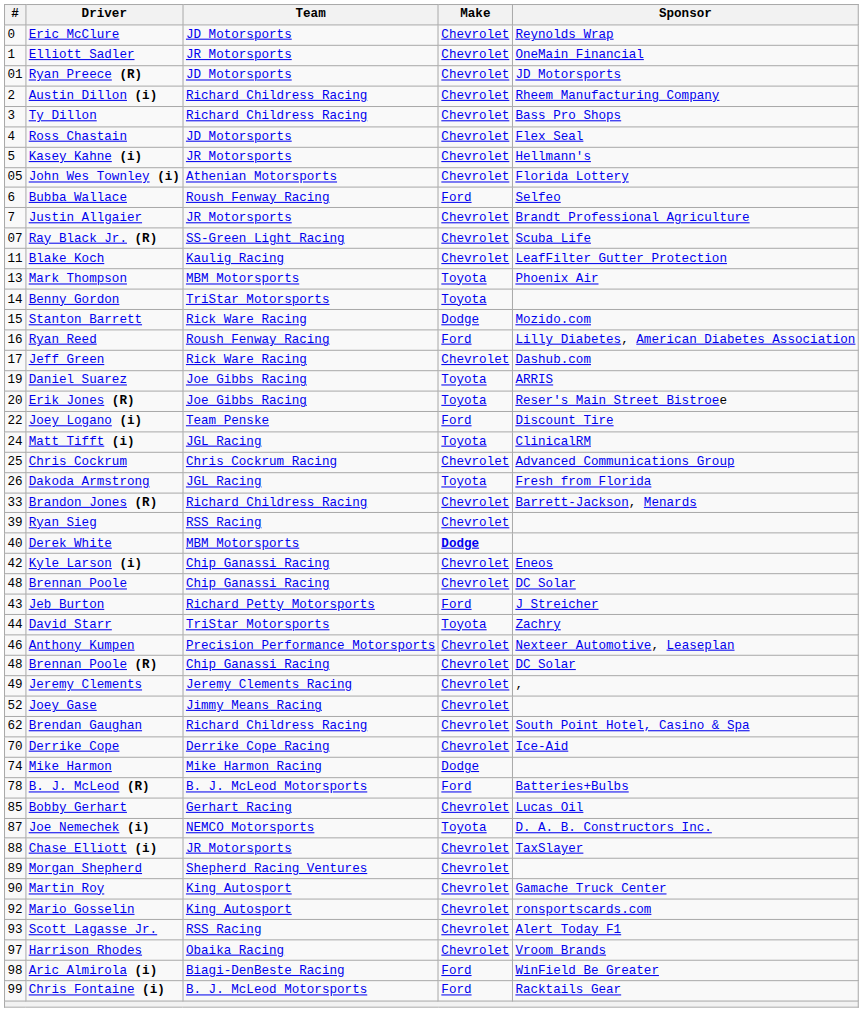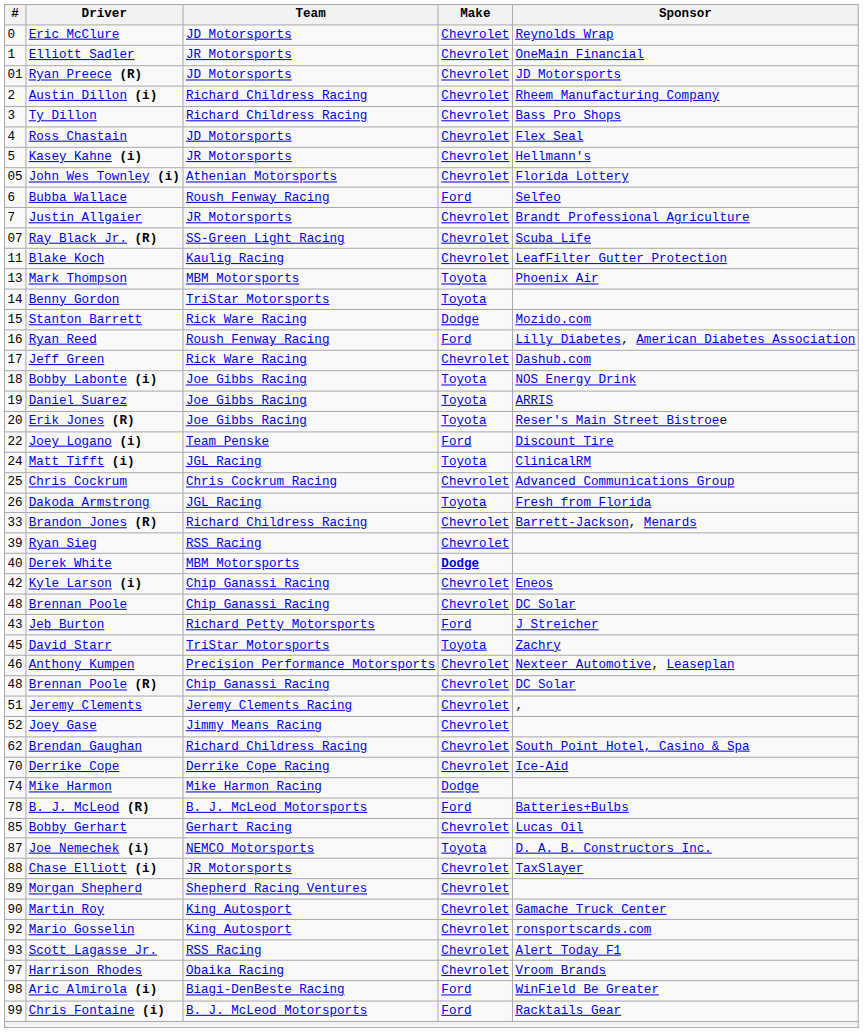 <table class="wikitable" style="font-size:95%">
 <tr>
 <th>#</th>
 <th>Driver</th>
 <th>Team</th>
 <th>Make</th>
 <th>Sponsor</th>
 </tr>
 <tr>
 <td>0</td>
 <td><a href='#'>Eric McClure</a></td>
 <td><a href='#'>JD Motorsports</a></td>
 <td><a href='#'>Chevrolet</a></td>
 <td><a href='#'>Reynolds Wrap</a></td>
 </tr>
 <tr>
 <td>1</td>
 <td><a href='#'>Elliott Sadler</a></td>
 <td><a href='#'>JR Motorsports</a></td>
 <td><a href='#'>Chevrolet</a></td>
 <td><a href='#'>OneMain Financial</a></td>
 </tr>
 <tr>
 <td>01</td>
 <td><a href='#'>Ryan Preece</a> <strong>(R)</strong></td>
 <td><a href='#'>JD Motorsports</a></td>
 <td><a href='#'>Chevrolet</a></td>
 <td><a href='#'>JD Motorsports</a></td>
 </tr>
 <tr>
 <td>2</td>
 <td><a href='#'>Austin Dillon</a> <strong>(i)</strong></td>
 <td><a href='#'>Richard Childress Racing</a></td>
 <td><a href='#'>Chevrolet</a></td>
 <td><a href='#'>Rheem Manufacturing Company</a></td>
 </tr>
 <tr>
 <td>3</td>
 <td><a href='#'>Ty Dillon</a></td>
 <td><a href='#'>Richard Childress Racing</a></td>
 <td><a href='#'>Chevrolet</a></td>
 <td><a href='#'>Bass Pro Shops</a></td>
 </tr>
 <tr>
 <td>4</td>
 <td><a href='#'>Ross Chastain</a></td>
 <td><a href='#'>JD Motorsports</a></td>
 <td><a href='#'>Chevrolet</a></td>
 <td><a href='#'>Flex Seal</a></td>
 </tr>
 <tr>
 <td>5</td>
 <td><a href='#'>Kasey Kahne</a> <strong>(i)</strong></td>
 <td><a href='#'>JR Motorsports</a></td>
 <td><a href='#'>Chevrolet</a></td>
 <td><a href='#'>Hellmann's</a></td>
 </tr>
 <tr>
 <td>05</td>
 <td><a href='#'>John Wes Townley</a> <strong>(i)</strong></td>
 <td><a href='#'>Athenian Motorsports</a></td>
 <td><a href='#'>Chevrolet</a></td>
 <td><a href='#'>Florida Lottery</a></td>
 </tr>
 <tr>
 <td>6</td>
 <td><a href='#'>Bubba Wallace</a></td>
 <td><a href='#'>Roush Fenway Racing</a></td>
 <td><a href='#'>Ford</a></td>
 <td><a href='#'>Selfeo</a></td>
 </tr>
 <tr>
 <td>7</td>
 <td><a href='#'>Justin Allgaier</a></td>
 <td><a href='#'>JR Motorsports</a></td>
 <td><a href='#'>Chevrolet</a></td>
 <td><a href='#'>Brandt Professional Agriculture</a></td>
 </tr>
 <tr>
 <td>07</td>
 <td><a href='#'>Ray Black Jr.</a> <strong>(R)</strong></td>
 <td><a href='#'>SS-Green Light Racing</a></td>
 <td><a href='#'>Chevrolet</a></td>
 <td><a href='#'>Scuba Life</a></td>
 </tr>
 <tr>
 <td>11</td>
 <td><a href='#'>Blake Koch</a></td>
 <td><a href='#'>Kaulig Racing</a></td>
 <td><a href='#'>Chevrolet</a></td>
 <td><a href='#'>LeafFilter Gutter Protection</a></td>
 </tr>
 <tr>
 <td>13</td>
 <td><a href='#'>Mark Thompson</a></td>
 <td><a href='#'>MBM Motorsports</a></td>
 <td><a href='#'>Toyota</a></td>
 <td><a href='#'>Phoenix Air</a></td>
 </tr>
 <tr>
 <td>14</td>
 <td><a href='#'>Benny Gordon</a></td>
 <td><a href='#'>TriStar Motorsports</a></td>
 <td><a href='#'>Toyota</a></td>
 <td></td>
 </tr>
 <tr>
 <td>15</td>
 <td><a href='#'>Stanton Barrett</a></td>
 <td><a href='#'>Rick Ware Racing</a></td>
 <td><a href='#'>Dodge</a></td>
 <td><a href='#'>Mozido.com</a></td>
 </tr>
 <tr>
 <td>16</td>
 <td><a href='#'>Ryan Reed</a></td>
 <td><a href='#'>Roush Fenway Racing</a></td>
 <td><a href='#'>Ford</a></td>
 <td><a href='#'>Lilly Diabetes</a>, <a href='#'>American Diabetes Association</a></td>
 </tr>
 <tr>
 <td>17</td>
 <td><a href='#'>Jeff Green</a></td>
 <td><a href='#'>Rick Ware Racing</a></td>
 <td><a href='#'>Chevrolet</a></td>
 <td><a href='#'>Dashub.com</a></td>
 </tr>
 <tr>
+<td>18</td>
+<td><a href='#'>Bobby Labonte</a> <strong>(i)</strong></td>
+<td><a href='#'>Joe Gibbs Racing</a></td>
+<td><a href='#'>Toyota</a></td>
+<td><a href='#'>NOS Energy Drink</a></td>
+</tr>
+<tr>
 <td>19</td>
 <td><a href='#'>Daniel Suarez</a></td>
 <td><a href='#'>Joe Gibbs Racing</a></td>
 <td><a href='#'>Toyota</a></td>
 <td><a href='#'>ARRIS</a></td>
 </tr>
 <tr>
 <td>20</td>
 <td><a href='#'>Erik Jones</a> <strong>(R)</strong></td>
 <td><a href='#'>Joe Gibbs Racing</a></td>
 <td><a href='#'>Toyota</a></td>
 <td><a href='#'>Reser's Main Street Bistroe</a>e</td>
 </tr>
 <tr>
 <td>22</td>
 <td><a href='#'>Joey Logano</a> <strong>(i)</strong></td>
 <td><a href='#'>Team Penske</a></td>
 <td><a href='#'>Ford</a></td>
 <td><a href='#'>Discount Tire</a></td>
 </tr>
 <tr>
 <td>24</td>
 <td><a href='#'>Matt Tifft</a> <strong>(i)</strong></td>
 <td><a href='#'>JGL Racing</a></td>
 <td><a href='#'>Toyota</a></td>
 <td><a href='#'>ClinicalRM</a></td>
 </tr>
 <tr>
 <td>25</td>
 <td><a href='#'>Chris Cockrum</a></td>
 <td><a href='#'>Chris Cockrum Racing</a></td>
 <td><a href='#'>Chevrolet</a></td>
 <td><a href='#'>Advanced Communications Group</a></td>
 </tr>
 <tr>
 <td>26</td>
 <td><a href='#'>Dakoda Armstrong</a></td>
 <td><a href='#'>JGL Racing</a></td>
 <td><a href='#'>Toyota</a></td>
 <td><a href='#'>Fresh from Florida</a></td>
 </tr>
 <tr>
 <td>33</td>
 <td><a href='#'>Brandon Jones</a> <strong>(R)</strong></td>
 <td><a href='#'>Richard Childress Racing</a></td>
 <td><a href='#'>Chevrolet</a></td>
 <td><a href='#'>Barrett-Jackson</a>, <a href='#'>Menards</a></td>
 </tr>
 <tr>
 <td>39</td>
 <td><a href='#'>Ryan Sieg</a></td>
 <td><a href='#'>RSS Racing</a></td>
 <td><a href='#'>Chevrolet</a></td>
 <td></td>
 </tr>
 <tr>
 <td>40</td>
 <td><a href='#'>Derek White</a></td>
 <td><a href='#'>MBM Motorsports</a></td>
 <td><strong><a href='#'>Dodge</a></strong></td>
 <td></td>
 </tr>
 <tr>
 <td>42</td>
 <td><a href='#'>Kyle Larson</a> <strong>(i)</strong></td>
 <td><a href='#'>Chip Ganassi Racing</a></td>
 <td><a href='#'>Chevrolet</a></td>
 <td><a href='#'>Eneos</a></td>
 </tr>
 <tr>
 <td>48</td>
 <td><a href='#'>Brennan Poole</a></td>
 <td><a href='#'>Chip Ganassi Racing</a></td>
 <td><a href='#'>Chevrolet</a></td>
 <td><a href='#'>DC Solar</a></td>
 </tr>
 <tr>
 <td>43</td>
 <td><a href='#'>Jeb Burton</a></td>
 <td><a href='#'>Richard Petty Motorsports</a></td>
 <td><a href='#'>Ford</a></td>
 <td><a href='#'>J Streicher</a></td>
 </tr>
 <tr>
-<td>44</td>
+<td>45</td>
 <td><a href='#'>David Starr</a></td>
 <td><a href='#'>TriStar Motorsports</a></td>
 <td><a href='#'>Toyota</a></td>
 <td><a href='#'>Zachry</a></td>
 </tr>
 <tr>
 <td>46</td>
 <td><a href='#'>Anthony Kumpen</a></td>
 <td><a href='#'>Precision Performance Motorsports</a></td>
 <td><a href='#'>Chevrolet</a></td>
 <td><a href='#'>Nexteer Automotive</a>, <a href='#'>Leaseplan</a></td>
 </tr>
 <tr>
 <td>48</td>
 <td><a href='#'>Brennan Poole</a> <strong>(R)</strong></td>
 <td><a href='#'>Chip Ganassi Racing</a></td>
 <td><a href='#'>Chevrolet</a></td>
 <td><a href='#'>DC Solar</a></td>
 </tr>
 <tr>
-<td>49</td>
+<td>51</td>
 <td><a href='#'>Jeremy Clements</a></td>
 <td><a href='#'>Jeremy Clements Racing</a></td>
 <td><a href='#'>Chevrolet</a></td>
 <td>, </td>
 </tr>
 <tr>
 <td>52</td>
 <td><a href='#'>Joey Gase</a></td>
 <td><a href='#'>Jimmy Means Racing</a></td>
 <td><a href='#'>Chevrolet</a></td>
 <td></td>
 </tr>
 <tr>
 <td>62</td>
 <td><a href='#'>Brendan Gaughan</a></td>
 <td><a href='#'>Richard Childress Racing</a></td>
 <td><a href='#'>Chevrolet</a></td>
 <td><a href='#'>South Point Hotel, Casino & Spa</a></td>
 </tr>
 <tr>
 <td>70</td>
 <td><a href='#'>Derrike Cope</a></td>
 <td><a href='#'>Derrike Cope Racing</a></td>
 <td><a href='#'>Chevrolet</a></td>
 <td><a href='#'>Ice-Aid</a></td>
 </tr>
 <tr>
 <td>74</td>
 <td><a href='#'>Mike Harmon</a></td>
 <td><a href='#'>Mike Harmon Racing</a></td>
 <td><a href='#'>Dodge</a></td>
 <td></td>
 </tr>
 <tr>
 <td>78</td>
 <td><a href='#'>B. J. McLeod</a> <strong>(R)</strong></td>
 <td><a href='#'>B. J. McLeod Motorsports</a></td>
 <td><a href='#'>Ford</a></td>
 <td><a href='#'>Batteries+Bulbs</a></td>
 </tr>
 <tr>
 <td>85</td>
 <td><a href='#'>Bobby Gerhart</a></td>
 <td><a href='#'>Gerhart Racing</a></td>
 <td><a href='#'>Chevrolet</a></td>
 <td><a href='#'>Lucas Oil</a></td>
 </tr>
 <tr>
 <td>87</td>
 <td><a href='#'>Joe Nemechek</a> <strong>(i)</strong></td>
 <td><a href='#'>NEMCO Motorsports</a></td>
 <td><a href='#'>Toyota</a></td>
 <td><a href='#'>D. A. B. Constructors Inc.</a></td>
 </tr>
 <tr>
 <td>88</td>
 <td><a href='#'>Chase Elliott</a> <strong>(i)</strong></td>
 <td><a href='#'>JR Motorsports</a></td>
 <td><a href='#'>Chevrolet</a></td>
 <td><a href='#'>TaxSlayer</a></td>
 </tr>
 <tr>
 <td>89</td>
 <td><a href='#'>Morgan Shepherd</a></td>
 <td><a href='#'>Shepherd Racing Ventures</a></td>
 <td><a href='#'>Chevrolet</a></td>
 <td></td>
 </tr>
 <tr>
 <td>90</td>
 <td><a href='#'>Martin Roy</a></td>
 <td><a href='#'>King Autosport</a></td>
 <td><a href='#'>Chevrolet</a></td>
 <td><a href='#'>Gamache Truck Center</a></td>
 </tr>
 <tr>
 <td>92</td>
 <td><a href='#'>Mario Gosselin</a></td>
 <td><a href='#'>King Autosport</a></td>
 <td><a href='#'>Chevrolet</a></td>
 <td><a href='#'>ronsportscards.com</a></td>
 </tr>
 <tr>
 <td>93</td>
 <td><a href='#'>Scott Lagasse Jr.</a></td>
 <td><a href='#'>RSS Racing</a></td>
 <td><a href='#'>Chevrolet</a></td>
 <td><a href='#'>Alert Today F1</a></td>
 </tr>
 <tr>
 <td>97</td>
 <td><a href='#'>Harrison Rhodes</a></td>
 <td><a href='#'>Obaika Racing</a></td>
 <td><a href='#'>Chevrolet</a></td>
 <td><a href='#'>Vroom Brands</a></td>
 </tr>
 <tr>
 <td>98</td>
 <td><a href='#'>Aric Almirola</a> <strong>(i)</strong></td>
 <td><a href='#'>Biagi-DenBeste Racing</a></td>
 <td><a href='#'>Ford</a></td>
 <td><a href='#'>WinField Be Greater</a></td>
 </tr>
 <tr>
 <td>99</td>
 <td><a href='#'>Chris Fontaine</a> <strong>(i)</strong></td>
 <td><a href='#'>B. J. McLeod Motorsports</a></td>
 <td><a href='#'>Ford</a></td>
 <td><a href='#'>Racktails Gear</a></td>
 </tr>
 <tr>
 <th colspan="5"></th>
 </tr>
 </table>
